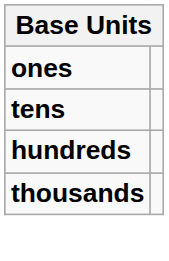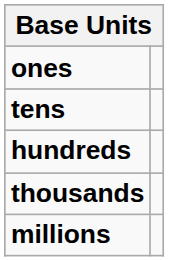 <table class="wikitable mw-collapsible mw-collapsed">
 <tr>
 <th colspan="2">Base Units</th>
 </tr>
 <tr>
 <td><strong>ones</strong></td>
 <td></td>
 </tr>
 <tr>
 <td><strong>tens</strong></td>
 <td></td>
 </tr>
 <tr>
 <td><strong>hundreds</strong></td>
 <td></td>
 </tr>
 <tr>
 <td><strong>thousands</strong></td>
 <td></td>
 </tr>
+<tr>
+<td><strong>millions</strong></td>
+<td></td>
+</tr>
 </table>
